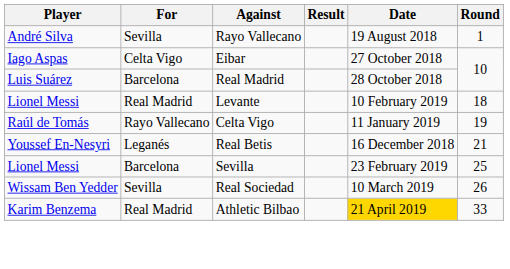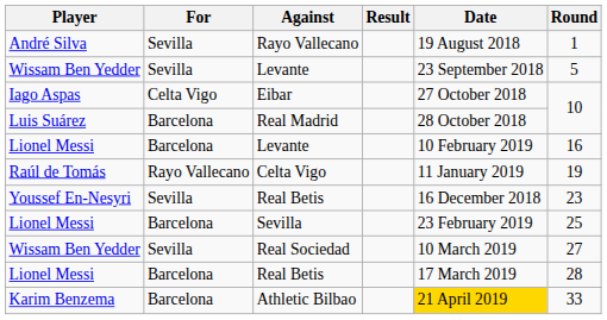 <table class="wikitable sortable">
 <tr>
 <th>Player</th>
 <th>For</th>
 <th>Against</th>
 <th>Result</th>
 <th>Date</th>
 <th>Round</th>
 </tr>
 <tr>
 <td data-sort-value="Ben yedder"> <a href='#'>André Silva</a></td>
 <td>Sevilla</td>
 <td>Rayo Vallecano</td>
 <td align=center></td>
 <td>19 August 2018</td>
 <td align=center>1</td>
 </tr>
 <tr>
+<td data-sort-value="Silva andre"> <a href='#'>Wissam Ben Yedder</a></td>
+<td>Sevilla</td>
+<td>Levante</td>
+<td align=center></td>
+<td>23 September 2018</td>
+<td align=center>5</td>
+</tr>
+<tr>
 <td data-sort-value="Aspas, Iago"> <a href='#'>Iago Aspas</a></td>
 <td>Celta Vigo</td>
 <td>Eibar</td>
 <td align=center></td>
 <td>27 October 2018</td>
 <td rowspan="2" align=center>10</td>
 </tr>
 <tr>
 <td data-sort-value="Suarez, Luis"> <a href='#'>Luis Suárez</a></td>
 <td>Barcelona</td>
 <td>Real Madrid</td>
 <td align=center></td>
 <td>28 October 2018</td>
 </tr>
 <tr>
 <td data-sort-value="Messi, Lionel"> <a href='#'>Lionel Messi</a></td>
-<td>Real Madrid</td>
+<td>Barcelona</td>
 <td>Levante</td>
 <td align=center></td>
 <td>10 February 2019</td>
-<td align=center>18</td>
+<td align=center>16</td>
 </tr>
 <tr>
 <td data-sort-value="De Tomas, Raul"> <a href='#'>Raúl de Tomás</a></td>
 <td>Rayo Vallecano</td>
 <td>Celta Vigo</td>
 <td align=center></td>
 <td>11 January 2019</td>
 <td align=center>19</td>
 </tr>
 <tr>
 <td data-sort-value="En Nesyri, Youssef"> <a href='#'>Youssef En-Nesyri</a></td>
-<td>Leganés</td>
+<td>Sevilla</td>
 <td>Real Betis</td>
 <td align=center></td>
 <td>16 December 2018</td>
-<td align=center>21</td>
+<td align=center>23</td>
 </tr>
 <tr>
 <td data-sort-value="Messi, Lionel"> <a href='#'>Lionel Messi</a></td>
 <td>Barcelona</td>
 <td>Sevilla</td>
 <td align=center></td>
 <td>23 February 2019</td>
 <td align=center>25</td>
 </tr>
 <tr>
 <td data-sort-value="Ben Yedder, Wissam"> <a href='#'>Wissam Ben Yedder</a></td>
 <td>Sevilla</td>
 <td>Real Sociedad</td>
 <td align=center></td>
 <td>10 March 2019</td>
-<td align=center>26</td>
+<td align=center>27</td>
+</tr>
+<tr>
+<td data-sort-value="Messi, Lionel"> <a href='#'>Lionel Messi</a></td>
+<td>Barcelona</td>
+<td>Real Betis</td>
+<td align=center></td>
+<td>17 March 2019</td>
+<td align=center>28</td>
 </tr>
 <tr>
 <td data-sort-value="Benzema, Karim"> <a href='#'>Karim Benzema</a></td>
-<td>Real Madrid</td>
+<td>Barcelona</td>
 <td>Athletic Bilbao</td>
 <td align=center></td>
 <td style="background: gold;">21 April 2019</td>
 <td align=center>33</td>
 </tr>
 </table>
